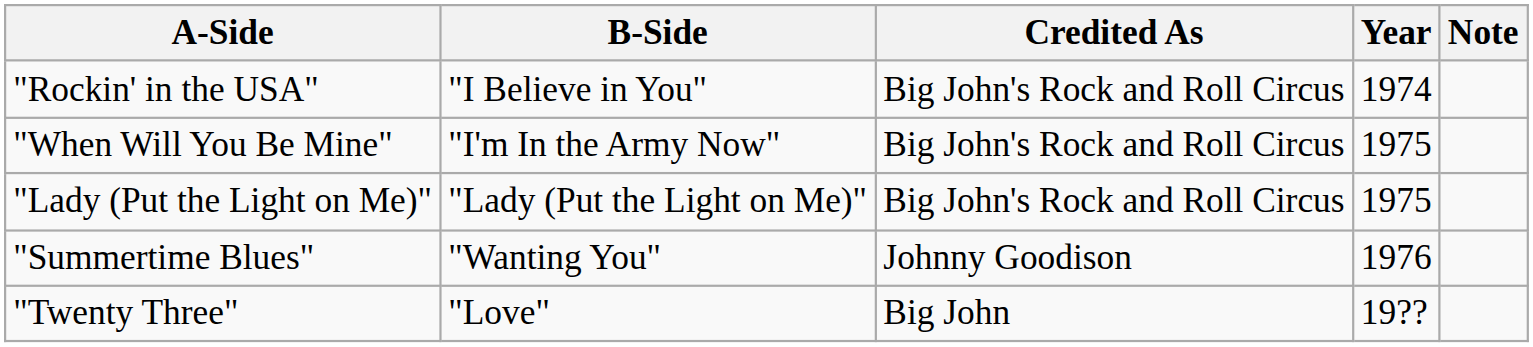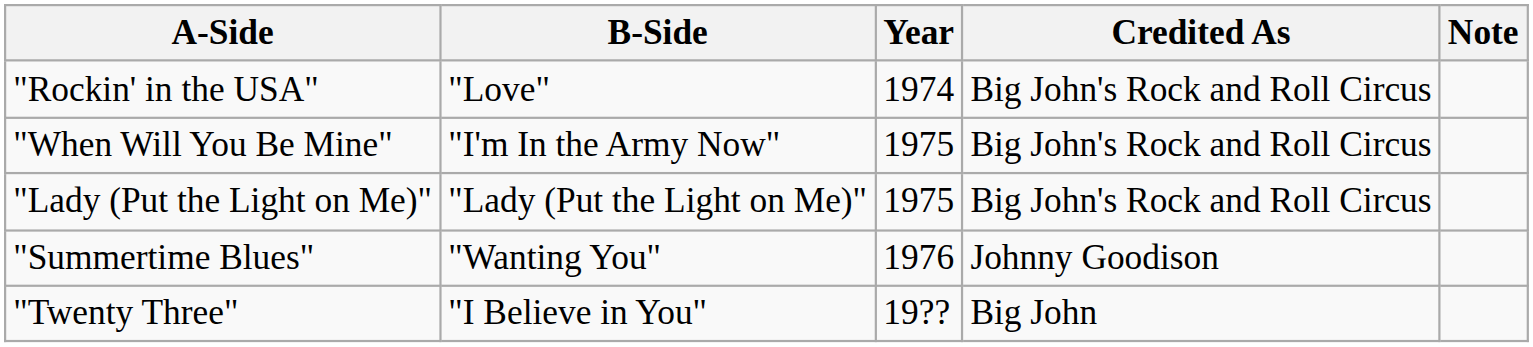 <table class="wikitable">
 <tr>
 <th>A-Side</th>
 <th>B-Side</th>
+<th>Year</th>
 <th>Credited As</th>
-<th>Year</th>
 <th>Note</th>
 </tr>
 <tr>
 <td>"Rockin' in the USA"</td>
-<td>"I Believe in You"</td>
+<td>"Love"</td>
+<td>1974</td>
 <td>Big John's Rock and Roll Circus</td>
-<td>1974</td>
 <td></td>
 </tr>
 <tr>
 <td>"When Will You Be Mine"</td>
 <td>"I'm In the Army Now"</td>
+<td>1975</td>
 <td>Big John's Rock and Roll Circus</td>
-<td>1975</td>
 <td></td>
 </tr>
 <tr>
 <td>"Lady (Put the Light on Me)"</td>
 <td>"Lady (Put the Light on Me)"</td>
+<td>1975</td>
 <td>Big John's Rock and Roll Circus</td>
-<td>1975</td>
 <td></td>
 </tr>
 <tr>
 <td>"Summertime Blues"</td>
 <td>"Wanting You"</td>
+<td>1976</td>
 <td>Johnny Goodison</td>
-<td>1976</td>
 <td></td>
 </tr>
 <tr>
 <td>"Twenty Three"</td>
-<td>"Love"</td>
+<td>"I Believe in You"</td>
+<td>19??</td>
 <td>Big John</td>
-<td>19??</td>
 <td></td>
 </tr>
 </table>
